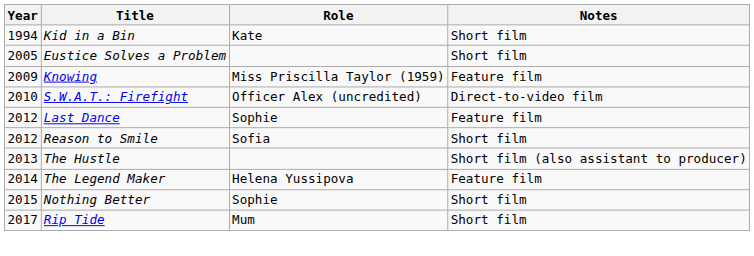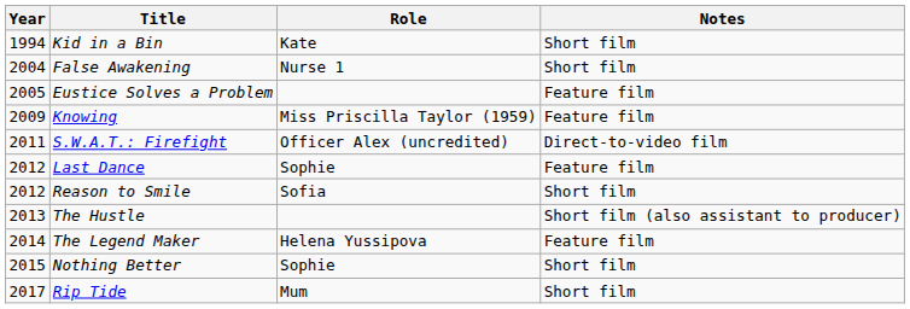 <table class="wikitable sortable">
 <tr>
 <th>Year</th>
 <th>Title</th>
 <th>Role</th>
 <th class="unsortable">Notes</th>
 </tr>
 <tr>
 <td>1994</td>
 <td><em>Kid in a Bin</em></td>
 <td>Kate</td>
 <td>Short film</td>
 </tr>
 <tr>
+<td>2004</td>
+<td><em>False Awakening</em></td>
+<td>Nurse 1</td>
+<td>Short film</td>
+</tr>
+<tr>
 <td>2005</td>
 <td><em>Eustice Solves a Problem</em></td>
 <td></td>
-<td>Short film</td>
+<td>Feature film</td>
 </tr>
 <tr>
 <td>2009</td>
 <td><em><a href='#'>Knowing</a></em></td>
 <td>Miss Priscilla Taylor (1959)</td>
 <td>Feature film</td>
 </tr>
 <tr>
-<td>2010</td>
+<td>2011</td>
 <td><em><a href='#'>S.W.A.T.: Firefight</a></em></td>
 <td>Officer Alex (uncredited)</td>
 <td>Direct-to-video film</td>
 </tr>
 <tr>
 <td>2012</td>
 <td><em><a href='#'>Last Dance</a></em></td>
 <td>Sophie</td>
 <td>Feature film</td>
 </tr>
 <tr>
 <td>2012</td>
 <td><em>Reason to Smile</em></td>
 <td>Sofia</td>
 <td>Short film</td>
 </tr>
 <tr>
 <td>2013</td>
 <td><em>The Hustle</em></td>
 <td></td>
 <td>Short film (also assistant to producer)</td>
 </tr>
 <tr>
 <td>2014</td>
 <td><em>The Legend Maker</em></td>
 <td>Helena Yussipova</td>
 <td>Feature film</td>
 </tr>
 <tr>
 <td>2015</td>
 <td><em>Nothing Better</em></td>
 <td>Sophie</td>
 <td>Short film</td>
 </tr>
 <tr>
 <td>2017</td>
 <td><em><a href='#'>Rip Tide</a></em></td>
 <td>Mum</td>
 <td>Short film</td>
 </tr>
 </table>
